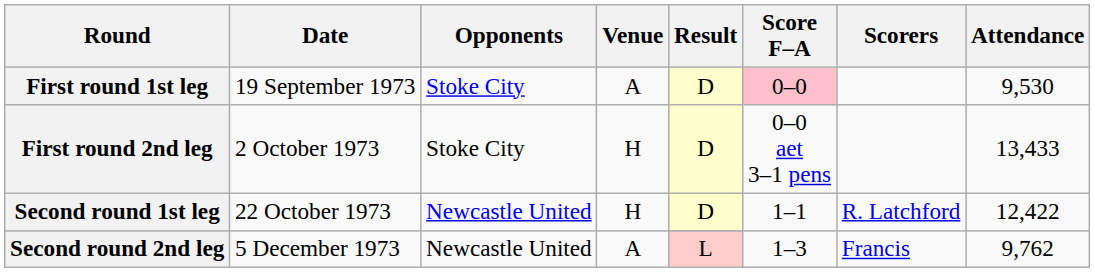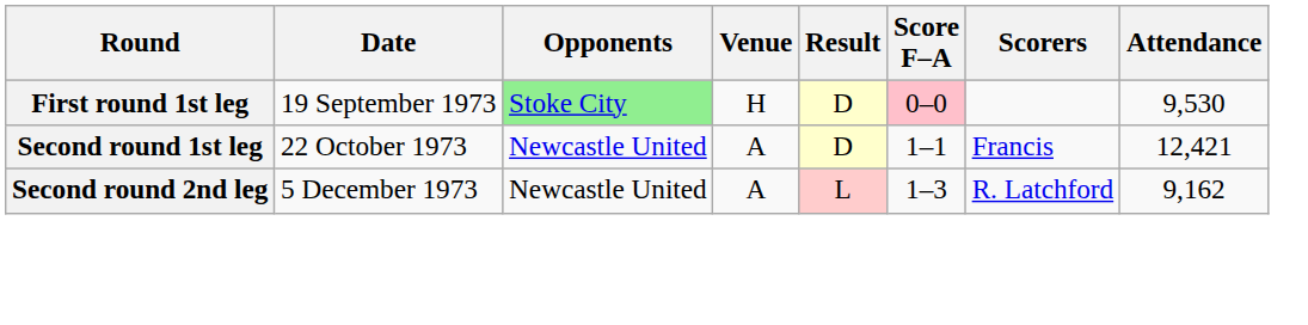 <table class="wikitable plainrowheaders" style="text-align:center">
 <tr>
 <th scope="col">Round</th>
 <th scope="col">Date</th>
 <th scope="col">Opponents</th>
 <th scope="col">Venue</th>
 <th scope="col">Result</th>
 <th scope="col">Score<br>F–A</th>
 <th scope="col">Scorers</th>
 <th scope="col">Attendance</th>
 </tr>
 <tr>
 <th scope="row">First round 1st leg</th>
 <td align="left">19 September 1973</td>
-<td align="left"><a href='#'>Stoke City</a></td>
-<td>A</td>
+<td align="left" style="background: lightgreen;"><a href='#'>Stoke City</a></td>
+<td>H</td>
 <td style=background:#ffc>D</td>
 <td style="background: pink;">0–0</td>
 <td></td>
 <td>9,530</td>
 </tr>
 <tr>
-<th scope="row">First round 2nd leg</th>
-<td align="left">2 October 1973</td>
-<td align="left">Stoke City</td>
-<td>H</td>
-<td style=background:#ffc>D</td>
-<td>0–0<br><a href='#'>aet</a><br>3–1 <a href='#'>pens</a></td>
-<td></td>
-<td>13,433</td>
-</tr>
-<tr>
 <th scope="row">Second round 1st leg</th>
 <td align="left">22 October 1973</td>
 <td align="left"><a href='#'>Newcastle United</a></td>
-<td>H</td>
+<td>A</td>
 <td style=background:#ffc>D</td>
 <td>1–1</td>
-<td align="left"><a href='#'>R. Latchford</a></td>
-<td>12,422</td>
+<td align="left"><a href='#'>Francis</a></td>
+<td>12,421</td>
 </tr>
 <tr>
 <th scope="row">Second round 2nd leg</th>
 <td align="left">5 December 1973</td>
 <td align="left">Newcastle United</td>
 <td>A</td>
 <td style=background:#fcc>L</td>
 <td>1–3</td>
-<td align="left"><a href='#'>Francis</a></td>
-<td>9,762</td>
+<td align="left"><a href='#'>R. Latchford</a></td>
+<td>9,162</td>
 </tr>
 </table>
